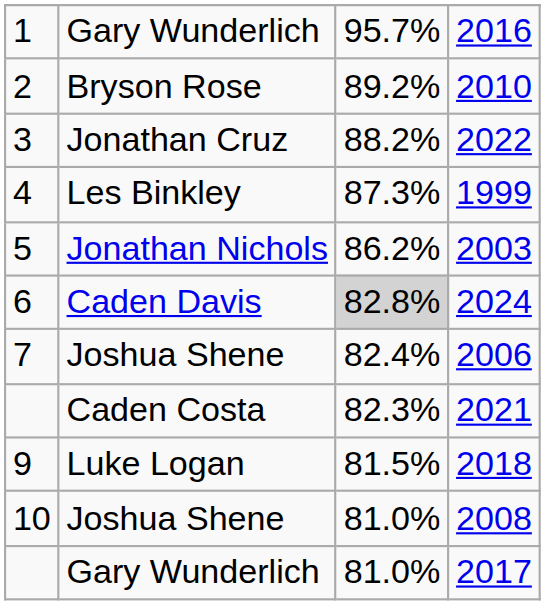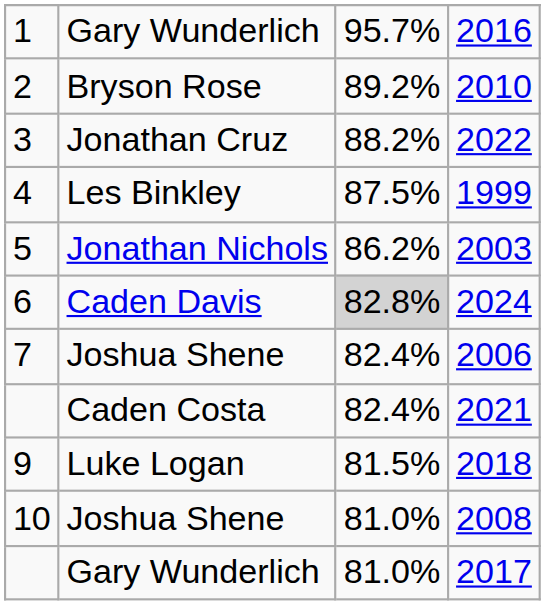 <table class="wikitable">
 <tr>
 </tr>
 <tr>
 <td>1</td>
 <td>Gary Wunderlich</td>
 <td><abbr>95.7%</abbr></td>
 <td><a href='#'>2016</a></td>
 </tr>
 <tr>
 <td>2</td>
 <td>Bryson Rose</td>
 <td><abbr>89.2%</abbr></td>
 <td><a href='#'>2010</a></td>
 </tr>
 <tr>
 <td>3</td>
 <td>Jonathan Cruz</td>
 <td><abbr>88.2%</abbr></td>
 <td><a href='#'>2022</a></td>
 </tr>
 <tr>
 <td>4</td>
 <td>Les Binkley</td>
-<td><abbr>87.3%</abbr></td>
+<td><abbr>87.5%</abbr></td>
 <td><a href='#'>1999</a></td>
 </tr>
 <tr>
 <td>5</td>
 <td><a href='#'>Jonathan Nichols</a></td>
 <td><abbr>86.2%</abbr></td>
 <td><a href='#'>2003</a></td>
 </tr>
 <tr>
 <td>6</td>
 <td><a href='#'>Caden Davis</a></td>
 <td style="background: lightgrey;"><abbr>82.8%</abbr></td>
 <td><a href='#'>2024</a></td>
 </tr>
 <tr>
 <td>7</td>
 <td>Joshua Shene</td>
 <td><abbr>82.4%</abbr></td>
 <td><a href='#'>2006</a></td>
 </tr>
 <tr>
 <td></td>
 <td>Caden Costa</td>
-<td><abbr>82.3%</abbr></td>
+<td><abbr>82.4%</abbr></td>
 <td><a href='#'>2021</a></td>
 </tr>
 <tr>
 <td>9</td>
 <td>Luke Logan</td>
 <td><abbr>81.5%</abbr></td>
 <td><a href='#'>2018</a></td>
 </tr>
 <tr>
 <td>10</td>
 <td>Joshua Shene</td>
 <td><abbr>81.0%</abbr></td>
 <td><a href='#'>2008</a></td>
 </tr>
 <tr>
 <td></td>
 <td>Gary Wunderlich</td>
 <td><abbr>81.0%</abbr></td>
 <td><a href='#'>2017</a></td>
 </tr>
 </table>
